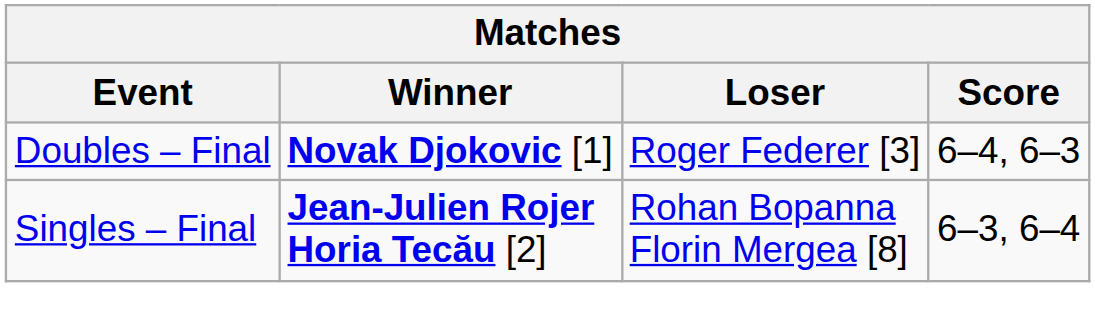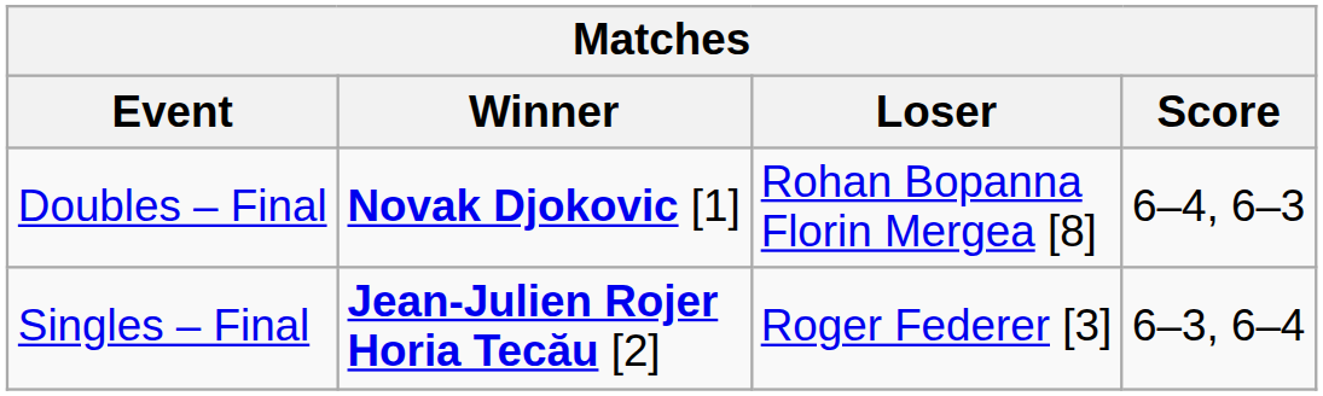 <table class="wikitable collapsible uncollapsed" style="margin:1em auto;">
 <tr>
 <th colspan=4>Matches</th>
 </tr>
 <tr>
 <th>Event</th>
 <th>Winner</th>
 <th>Loser</th>
 <th>Score</th>
 </tr>
 <tr align=left>
 <td><a href='#'>Doubles – Final</a></td>
 <td> <strong><a href='#'>Novak Djokovic</a></strong> [1]</td>
-<td> <a href='#'>Roger Federer</a> [3]</td>
+<td> <a href='#'>Rohan Bopanna</a> <br>  <a href='#'>Florin Mergea</a> [8]</td>
 <td>6–4, 6–3</td>
 </tr>
 <tr align=left>
 <td><a href='#'>Singles – Final</a></td>
 <td> <strong><a href='#'>Jean-Julien Rojer</a></strong> <br>  <strong><a href='#'>Horia Tecău</a></strong> [2]</td>
-<td> <a href='#'>Rohan Bopanna</a> <br>  <a href='#'>Florin Mergea</a> [8]</td>
+<td> <a href='#'>Roger Federer</a> [3]</td>
 <td>6–3, 6–4</td>
 </tr>
 </table>
